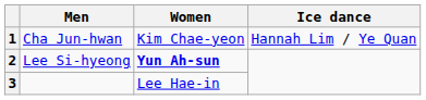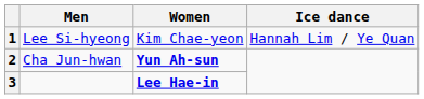 <table class="wikitable">
 <tr>
 <th></th>
 <th>Men</th>
 <th>Women</th>
 <th>Ice dance</th>
 </tr>
 <tr>
 <th>1</th>
-<td><a href='#'>Cha Jun-hwan</a></td>
+<td><a href='#'>Lee Si-hyeong</a></td>
 <td><a href='#'>Kim Chae-yeon</a></td>
 <td><a href='#'>Hannah Lim</a> / <a href='#'>Ye Quan</a></td>
 </tr>
 <tr>
 <th>2</th>
-<td><a href='#'>Lee Si-hyeong</a></td>
+<td><a href='#'>Cha Jun-hwan</a></td>
 <td><strong><a href='#'>Yun Ah-sun</a></strong></td>
 <td rowspan=2></td>
 </tr>
 <tr>
 <th>3</th>
 <td></td>
-<td><a href='#'>Lee Hae-in</a></td>
+<td><strong><a href='#'>Lee Hae-in</a></strong></td>
 </tr>
 </table>
